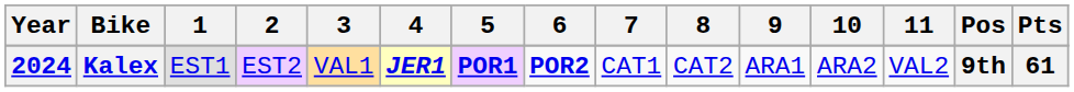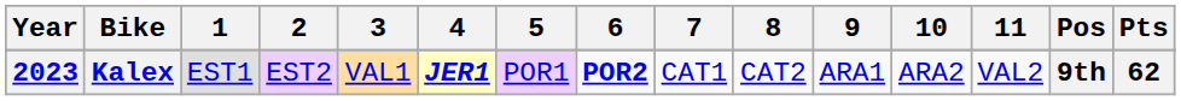 <table class="wikitable" style="text-align:center">
 <tr>
 <th>Year</th>
 <th>Bike</th>
 <th>1</th>
 <th>2</th>
 <th>3</th>
 <th>4</th>
 <th>5</th>
 <th>6</th>
 <th>7</th>
 <th>8</th>
 <th>9</th>
 <th>10</th>
 <th>11</th>
 <th>Pos</th>
 <th>Pts</th>
 </tr>
 <tr>
 </tr>
 <tr>
-<th><a href='#'>2024</a></th>
+<th><a href='#'>2023</a></th>
 <th><a href='#'>Kalex</a></th>
 <td style="background:#dfdfdf;"><a href='#'>EST1</a><br></td>
 <td style="background:#efcfff;"><a href='#'>EST2</a><br></td>
 <td style="background:#ffdf9f;"><a href='#'>VAL1</a><br></td>
 <td style="background:#ffffbf;"><strong><em><a href='#'>JER1</a></em></strong><br></td>
-<td style="background:#efcfff;"><strong><a href='#'>POR1</a><br></strong></td>
+<td style="background:#efcfff;"><a href='#'>POR1</a><br></td>
 <td style="background:#;"><strong><a href='#'>POR2</a><br></strong></td>
 <td style="background:#;"><a href='#'>CAT1</a><br></td>
 <td style="background:#;"><a href='#'>CAT2</a><br></td>
 <td style="background:#;"><a href='#'>ARA1</a><br></td>
 <td style="background:#;"><a href='#'>ARA2</a><br></td>
 <td style="background:#;"><a href='#'>VAL2</a><br></td>
 <th style="background:#;">9th</th>
-<th style="background:#;">61</th>
+<th style="background:#;">62</th>
 </tr>
 </table>
